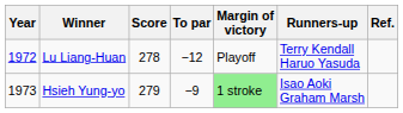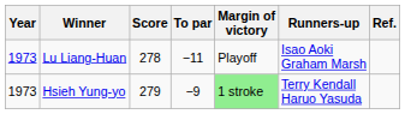 <table class="wikitable" style="font-size:95%">
 <tr>
 <th>Year</th>
 <th>Winner</th>
 <th>Score</th>
 <th>To par</th>
 <th>Margin of<br>victory</th>
 <th>Runners-up</th>
 <th>Ref.</th>
 </tr>
 <tr>
-<td><a href='#'>1972</a></td>
+<td><a href='#'>1973</a></td>
 <td> <a href='#'>Lu Liang-Huan</a></td>
 <td align=center>278</td>
-<td align=center>−12</td>
+<td align=center>−11</td>
 <td>Playoff</td>
-<td> <a href='#'>Terry Kendall</a><br> <a href='#'>Haruo Yasuda</a></td>
+<td> <a href='#'>Isao Aoki</a><br> <a href='#'>Graham Marsh</a></td>
 <td></td>
 </tr>
 <tr>
 <td>1973</td>
 <td> <a href='#'>Hsieh Yung-yo</a></td>
 <td align=center>279</td>
 <td align=center>−9</td>
 <td style="background: lightgreen;">1 stroke</td>
-<td> <a href='#'>Isao Aoki</a><br> <a href='#'>Graham Marsh</a></td>
+<td> <a href='#'>Terry Kendall</a><br> <a href='#'>Haruo Yasuda</a></td>
 <td></td>
 </tr>
 </table>
